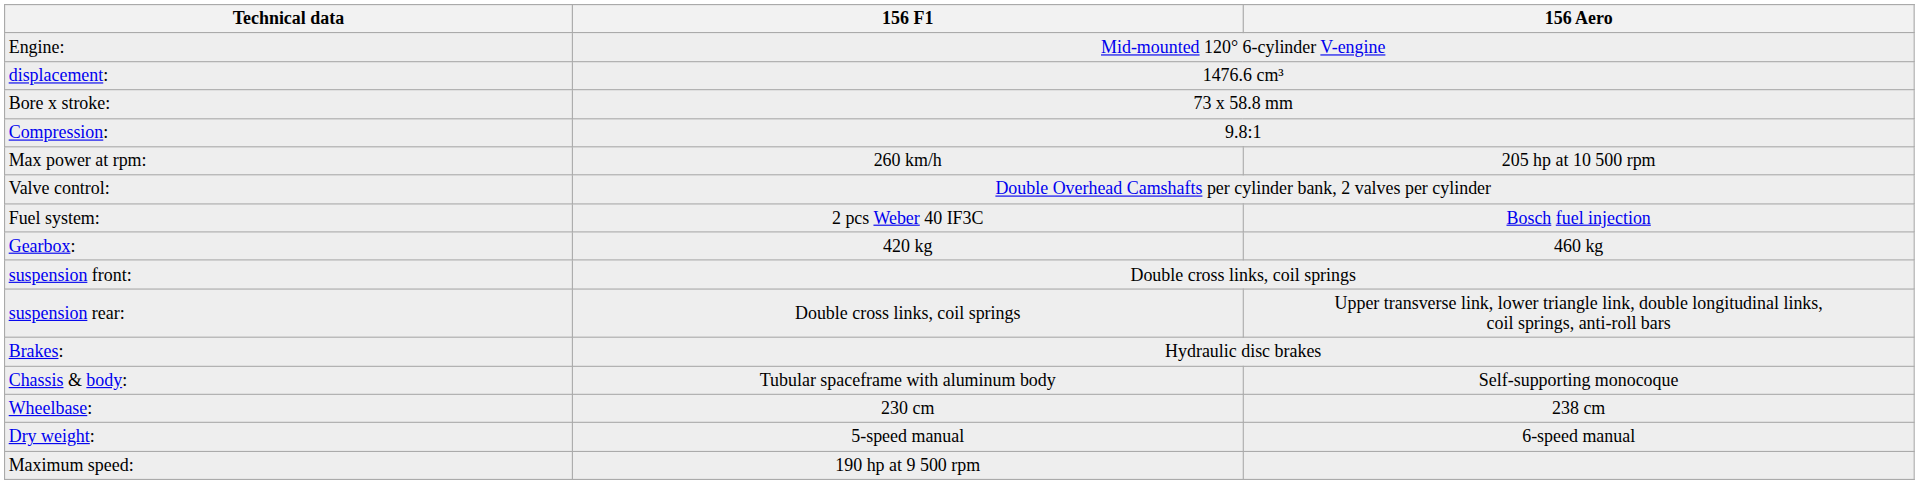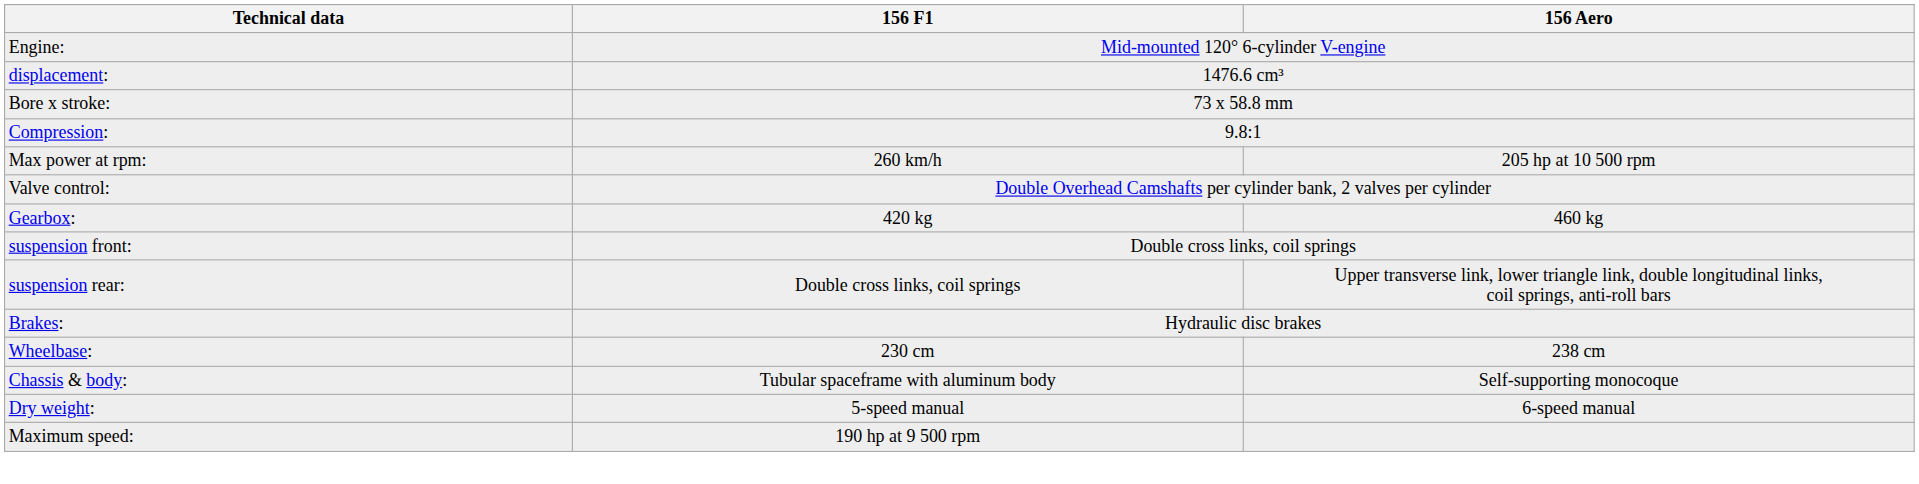 <table class="prettytable">
 <tr ---- bgcolor="#DDDDDD">
 <th width="22%">Technical data</th>
 <th width="26%">156 F1</th>
 <th width="26%">156 Aero</th>
 </tr>
 <tr ---- bgcolor="#EEEEEE">
 <td>Engine: </td>
 <td colspan="2" align="center"><a href='#'>Mid-mounted</a> 120° 6-cylinder <a href='#'>V-engine</a></td>
 </tr>
 <tr ---- bgcolor="#EEEEEE">
 <td><a href='#'>displacement</a>: </td>
 <td colspan="2" align="center">1476.6 cm³</td>
 </tr>
 <tr ---- bgcolor="#EEEEEE">
 <td>Bore x stroke: </td>
 <td colspan="2" align="center">73 x 58.8 mm</td>
 </tr>
 <tr ---- bgcolor="#EEEEEE">
 <td><a href='#'>Compression</a>: </td>
 <td colspan="2" align="center">9.8:1</td>
 </tr>
 <tr ---- bgcolor="#EEEEEE">
 <td>Max power at rpm: </td>
 <td align="center">260 km/h</td>
 <td align="center">205 hp at 10 500 rpm</td>
 </tr>
 <tr ---- bgcolor="#EEEEEE">
 <td>Valve control: </td>
 <td colspan="2" align="center"><a href='#'>Double Overhead Camshafts</a> per cylinder bank, 2 valves per cylinder</td>
 </tr>
 <tr ---- bgcolor="#EEEEEE">
-<td>Fuel system: </td>
-<td align="center">2 pcs <a href='#'>Weber</a> 40 IF3C</td>
-<td align="center"><a href='#'>Bosch</a> <a href='#'>fuel injection</a></td>
-</tr>
-<tr ---- bgcolor="#EEEEEE">
 <td><a href='#'>Gearbox</a>: </td>
 <td align="center">420 kg</td>
 <td align="center">460 kg</td>
 </tr>
 <tr ---- bgcolor="#EEEEEE">
 <td><a href='#'>suspension</a> front: </td>
 <td colspan="2" align="center">Double cross links, coil springs</td>
 </tr>
 <tr ---- bgcolor="#EEEEEE">
 <td><a href='#'>suspension</a> rear: </td>
 <td align="center">Double cross links, coil springs</td>
 <td align="center">Upper transverse link, lower triangle link, double longitudinal links,<br>coil springs, anti-roll bars</td>
 </tr>
 <tr ---- bgcolor="#EEEEEE">
 <td><a href='#'>Brakes</a>: </td>
 <td colspan="2" align="center">Hydraulic disc brakes</td>
 </tr>
 <tr ---- bgcolor="#EEEEEE">
+<td><a href='#'>Wheelbase</a>: </td>
+<td align="center">230 cm</td>
+<td align="center">238 cm</td>
+</tr>
+<tr ---- bgcolor="#EEEEEE">
 <td><a href='#'>Chassis</a> & <a href='#'>body</a>: </td>
 <td align="center">Tubular spaceframe with aluminum body</td>
 <td align="center">Self-supporting monocoque</td>
-</tr>
-<tr ---- bgcolor="#EEEEEE">
-<td><a href='#'>Wheelbase</a>: </td>
-<td align="center">230 cm</td>
-<td align="center">238 cm</td>
 </tr>
 <tr ---- bgcolor="#EEEEEE">
 <td><a href='#'>Dry weight</a>: </td>
 <td align="center">5-speed manual</td>
 <td align="center">6-speed manual</td>
 </tr>
 <tr ---- bgcolor="#EEEEEE">
 <td>Maximum speed: </td>
 <td align="center">190 hp at 9 500 rpm</td>
 <td align="center"></td>
 </tr>
 </table>
